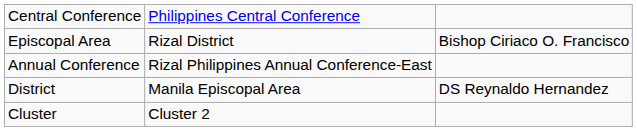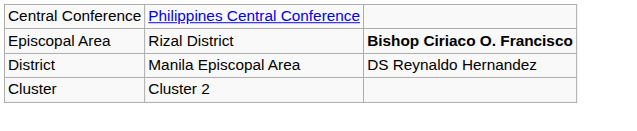 <table class="wikitable">
 <tr>
 <td>Central Conference</td>
 <td><a href='#'>Philippines Central Conference</a></td>
 <td></td>
 </tr>
 <tr>
 <td>Episcopal Area</td>
 <td>Rizal District</td>
-<td>Bishop Ciriaco O. Francisco</td>
-</tr>
-<tr>
-<td>Annual Conference</td>
-<td>Rizal Philippines Annual Conference-East</td>
-<td></td>
+<td><strong>Bishop Ciriaco O. Francisco</strong></td>
 </tr>
 <tr>
 <td>District</td>
 <td>Manila Episcopal Area</td>
 <td>DS Reynaldo Hernandez</td>
 </tr>
 <tr>
 <td>Cluster</td>
 <td>Cluster 2</td>
 <td></td>
 </tr>
 </table>
